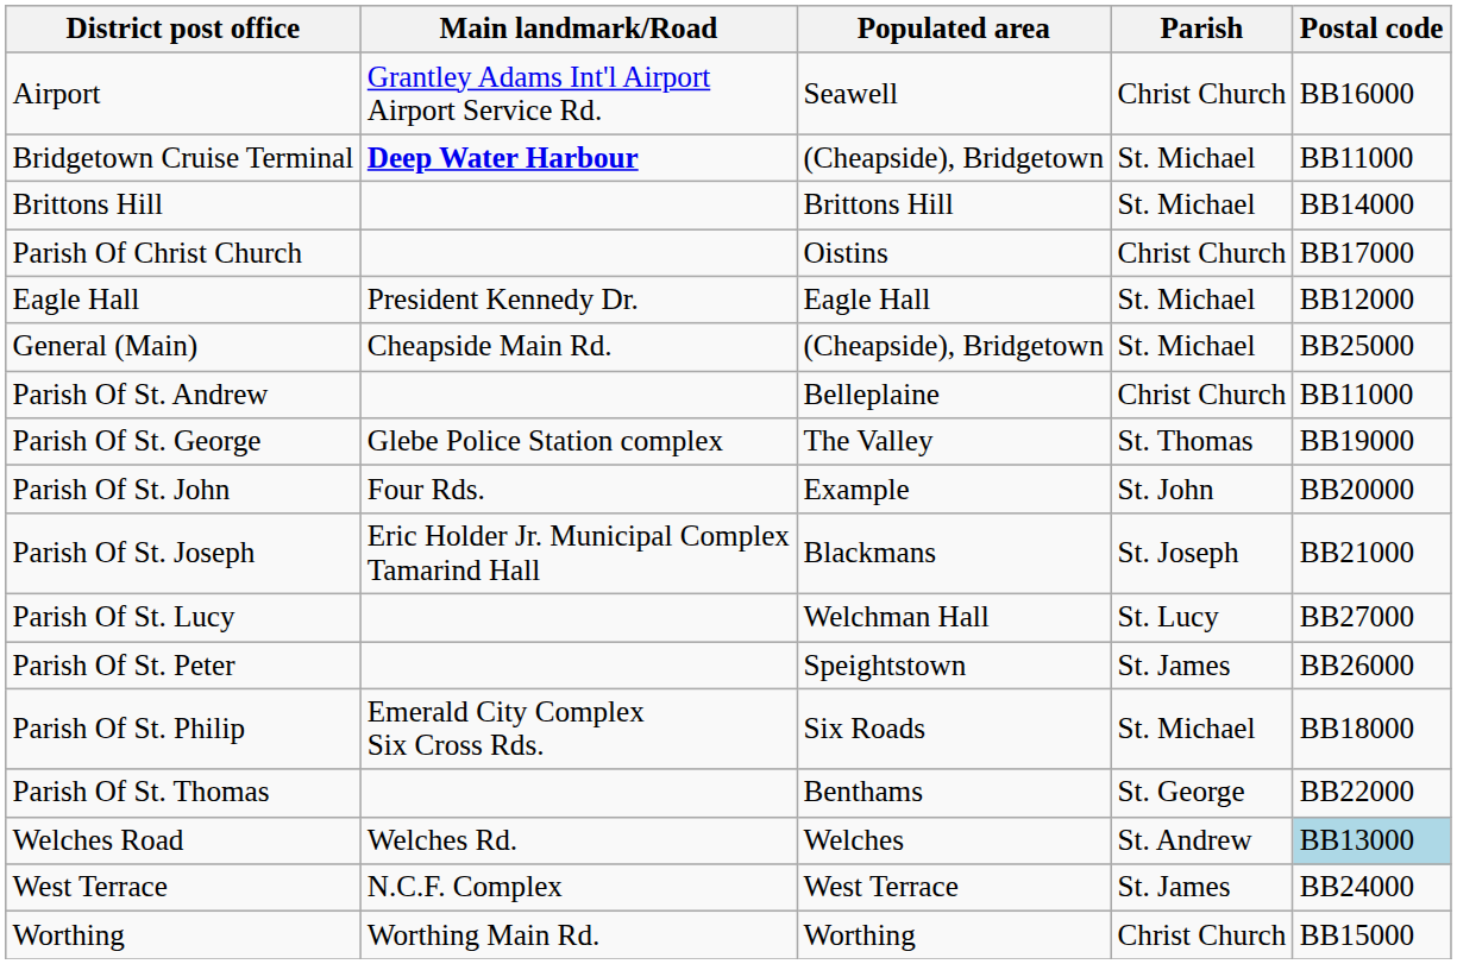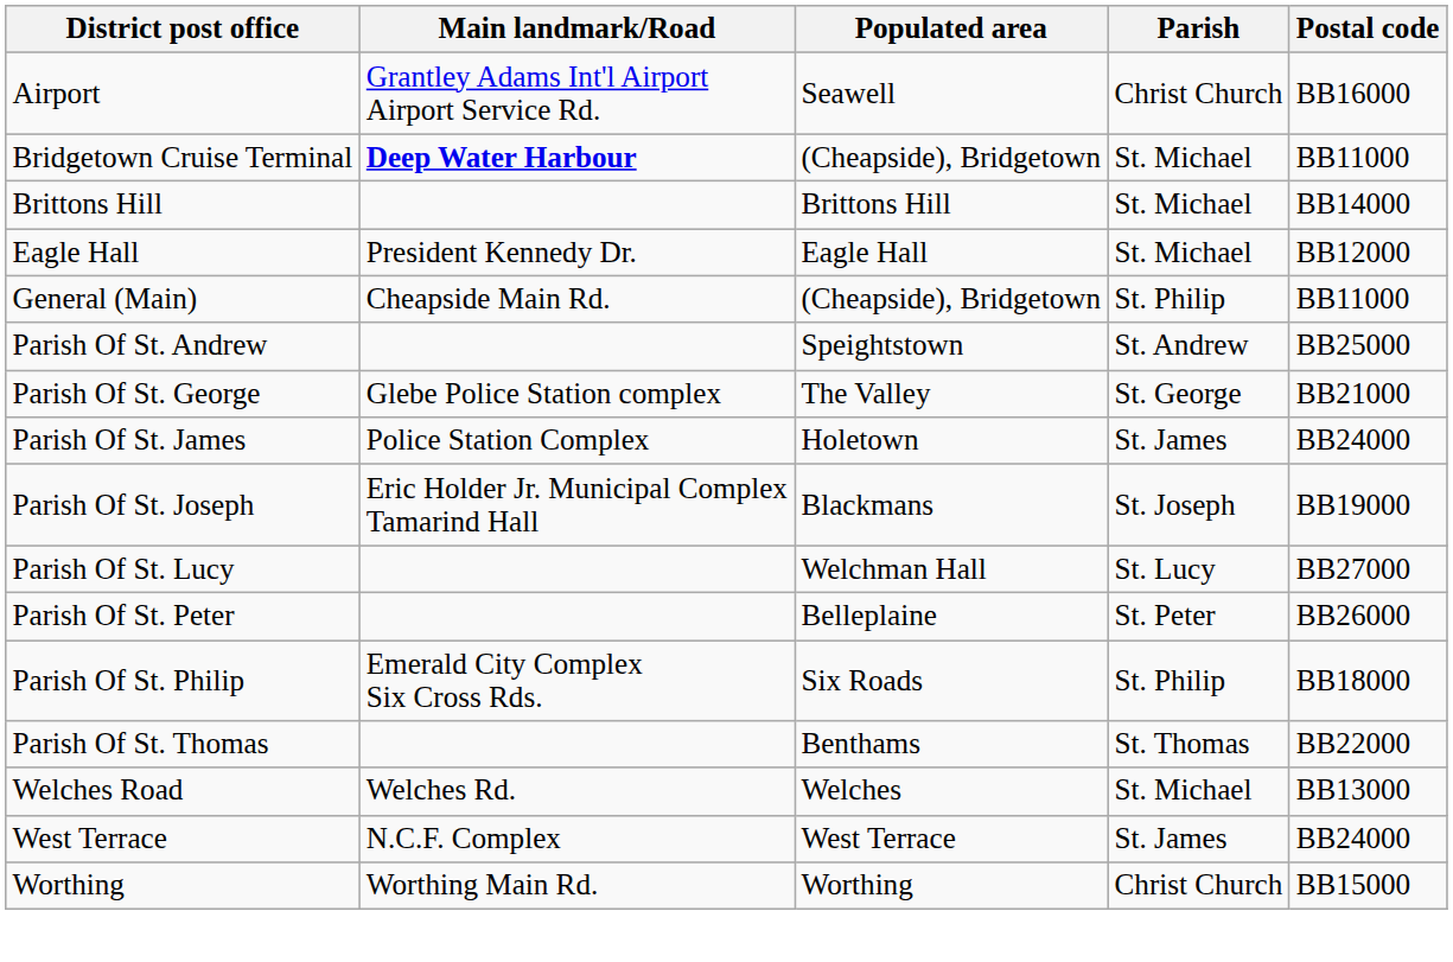 <table class="wikitable sortable">
 <tr>
 <th>District post office</th>
 <th>Main landmark/Road</th>
 <th>Populated area</th>
 <th>Parish</th>
 <th>Postal code</th>
 </tr>
 <tr>
 <td>Airport</td>
 <td><a href='#'>Grantley Adams Int'l Airport</a><br>Airport Service Rd.</td>
 <td>Seawell</td>
 <td>Christ Church</td>
 <td>BB16000</td>
 </tr>
 <tr>
 <td>Bridgetown Cruise Terminal</td>
 <td><strong><a href='#'>Deep Water Harbour</a></strong></td>
 <td>(Cheapside), Bridgetown</td>
 <td>St. Michael</td>
 <td>BB11000</td>
 </tr>
 <tr>
 <td>Brittons Hill</td>
 <td></td>
 <td>Brittons Hill</td>
 <td>St. Michael</td>
 <td>BB14000</td>
 </tr>
 <tr>
-<td>Parish Of Christ Church</td>
-<td></td>
-<td>Oistins</td>
-<td>Christ Church</td>
-<td>BB17000</td>
-</tr>
-<tr>
 <td>Eagle Hall</td>
 <td>President Kennedy Dr.</td>
 <td>Eagle Hall</td>
 <td>St. Michael</td>
 <td>BB12000</td>
 </tr>
 <tr>
 <td>General (Main)</td>
 <td>Cheapside Main Rd.</td>
 <td>(Cheapside), Bridgetown</td>
-<td>St. Michael</td>
-<td>BB25000</td>
+<td>St. Philip</td>
+<td>BB11000</td>
 </tr>
 <tr>
 <td>Parish Of St. Andrew</td>
 <td></td>
-<td>Belleplaine</td>
-<td>Christ Church</td>
-<td>BB11000</td>
+<td>Speightstown</td>
+<td>St. Andrew</td>
+<td>BB25000</td>
 </tr>
 <tr>
 <td>Parish Of St. George</td>
 <td>Glebe Police Station complex</td>
 <td>The Valley</td>
-<td>St. Thomas</td>
-<td>BB19000</td>
+<td>St. George</td>
+<td>BB21000</td>
 </tr>
 <tr>
-<td>Parish Of St. John</td>
-<td>Four Rds.</td>
-<td>Example</td>
-<td>St. John</td>
-<td>BB20000</td>
+<td>Parish Of St. James</td>
+<td>Police Station Complex</td>
+<td>Holetown</td>
+<td>St. James</td>
+<td>BB24000</td>
 </tr>
 <tr>
 <td>Parish Of St. Joseph</td>
 <td>Eric Holder Jr. Municipal Complex<br>Tamarind Hall</td>
 <td>Blackmans</td>
 <td>St. Joseph</td>
-<td>BB21000</td>
+<td>BB19000</td>
 </tr>
 <tr>
 <td>Parish Of St. Lucy</td>
 <td></td>
 <td>Welchman Hall</td>
 <td>St. Lucy</td>
 <td>BB27000</td>
 </tr>
 <tr>
 <td>Parish Of St. Peter</td>
 <td></td>
-<td>Speightstown</td>
-<td>St. James</td>
+<td>Belleplaine</td>
+<td>St. Peter</td>
 <td>BB26000</td>
 </tr>
 <tr>
 <td>Parish Of St. Philip</td>
 <td>Emerald City Complex<br>Six Cross Rds.</td>
 <td>Six Roads</td>
-<td>St. Michael</td>
+<td>St. Philip</td>
 <td>BB18000</td>
 </tr>
 <tr>
 <td>Parish Of St. Thomas</td>
 <td></td>
 <td>Benthams</td>
-<td>St. George</td>
+<td>St. Thomas</td>
 <td>BB22000</td>
 </tr>
 <tr>
 <td>Welches Road</td>
 <td>Welches Rd.</td>
 <td>Welches</td>
-<td>St. Andrew</td>
-<td style="background: lightblue;">BB13000</td>
+<td>St. Michael</td>
+<td>BB13000</td>
 </tr>
 <tr>
 <td>West Terrace</td>
 <td>N.C.F. Complex</td>
 <td>West Terrace</td>
 <td>St. James</td>
 <td>BB24000</td>
 </tr>
 <tr>
 <td>Worthing</td>
 <td>Worthing Main Rd.</td>
 <td>Worthing</td>
 <td>Christ Church</td>
 <td>BB15000</td>
 </tr>
 </table>
